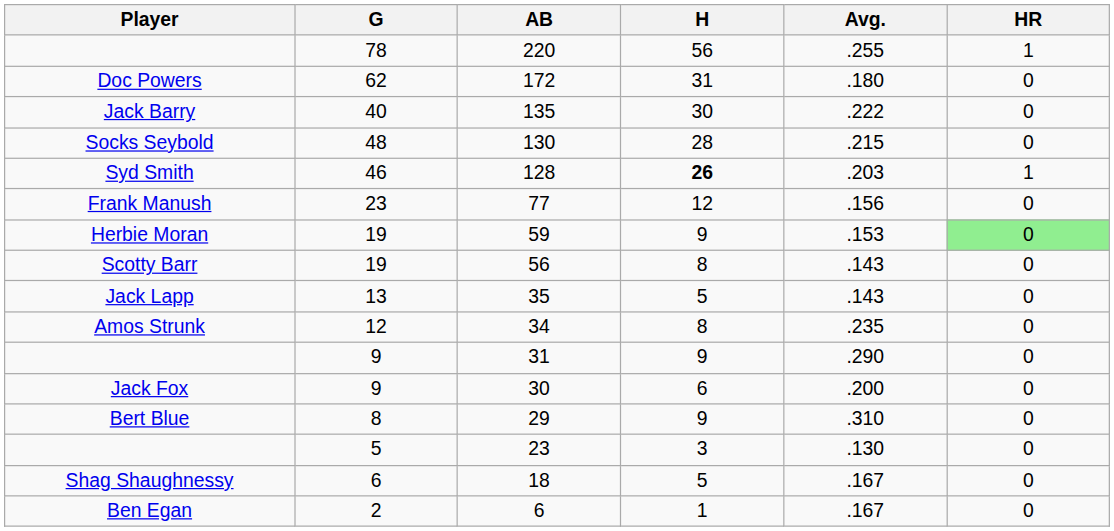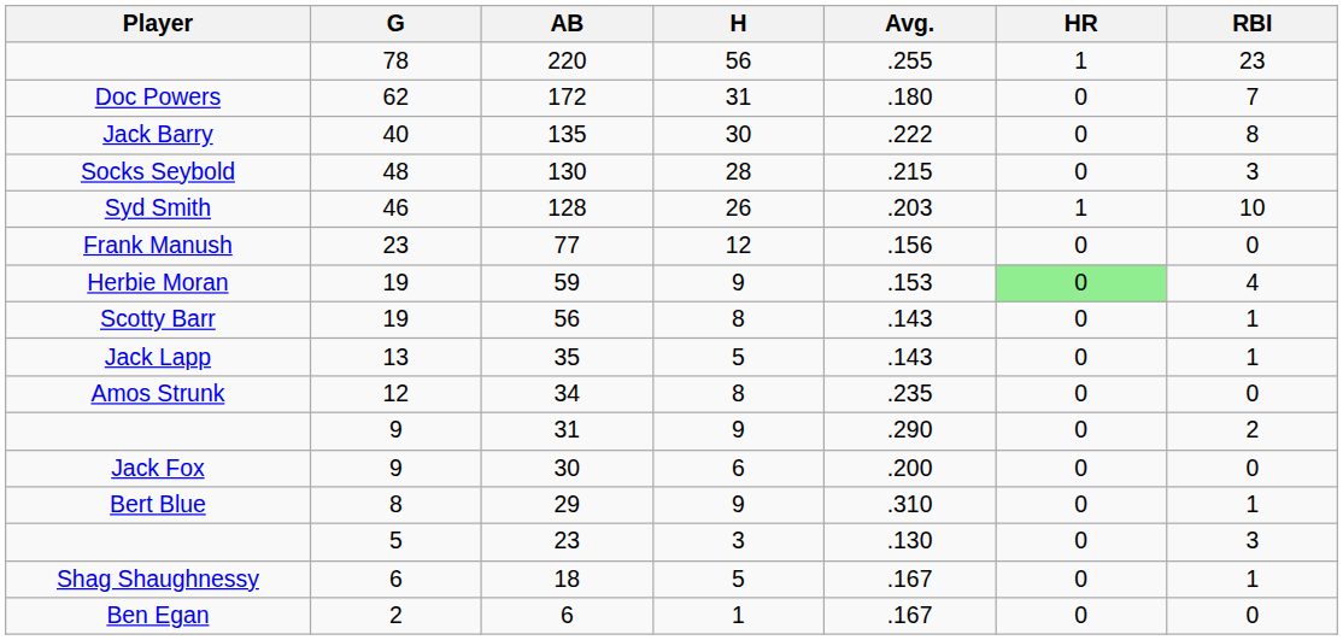 <table class="wikitable sortable">
 <tr>
 <th bgcolor="#DDDDFF" width="16%">Player</th>
 <th bgcolor="#DDDDFF" width="9%">G</th>
 <th bgcolor="#DDDDFF" width="9%">AB</th>
 <th bgcolor="#DDDDFF" width="9%">H</th>
 <th bgcolor="#DDDDFF" width="9%">Avg.</th>
 <th bgcolor="#DDDDFF" width="9%">HR</th>
+<th bgcolor="#DDDDFF" width="9%">RBI</th>
 </tr>
 <tr align="center">
 <td></td>
 <td>78</td>
 <td>220</td>
 <td>56</td>
 <td>.255</td>
 <td>1</td>
+<td>23</td>
 </tr>
 <tr align="center">
 <td><a href='#'>Doc Powers</a></td>
 <td>62</td>
 <td>172</td>
 <td>31</td>
 <td>.180</td>
 <td>0</td>
+<td>7</td>
 </tr>
 <tr align="center">
 <td><a href='#'>Jack Barry</a></td>
 <td>40</td>
 <td>135</td>
 <td>30</td>
 <td>.222</td>
 <td>0</td>
+<td>8</td>
 </tr>
 <tr align="center">
 <td><a href='#'>Socks Seybold</a></td>
 <td>48</td>
 <td>130</td>
 <td>28</td>
 <td>.215</td>
 <td>0</td>
+<td>3</td>
 </tr>
 <tr align="center">
 <td><a href='#'>Syd Smith</a></td>
 <td>46</td>
 <td>128</td>
-<td><strong>26</strong></td>
+<td>26</td>
 <td>.203</td>
 <td>1</td>
+<td>10</td>
 </tr>
 <tr align="center">
 <td><a href='#'>Frank Manush</a></td>
 <td>23</td>
 <td>77</td>
 <td>12</td>
 <td>.156</td>
+<td>0</td>
 <td>0</td>
 </tr>
 <tr align="center">
 <td><a href='#'>Herbie Moran</a></td>
 <td>19</td>
 <td>59</td>
 <td>9</td>
 <td>.153</td>
 <td style="background: lightgreen;">0</td>
+<td>4</td>
 </tr>
 <tr align="center">
 <td><a href='#'>Scotty Barr</a></td>
 <td>19</td>
 <td>56</td>
 <td>8</td>
 <td>.143</td>
 <td>0</td>
+<td>1</td>
 </tr>
 <tr align="center">
 <td><a href='#'>Jack Lapp</a></td>
 <td>13</td>
 <td>35</td>
 <td>5</td>
 <td>.143</td>
 <td>0</td>
+<td>1</td>
 </tr>
 <tr align="center">
 <td><a href='#'>Amos Strunk</a></td>
 <td>12</td>
 <td>34</td>
 <td>8</td>
 <td>.235</td>
+<td>0</td>
 <td>0</td>
 </tr>
 <tr align="center">
 <td></td>
 <td>9</td>
 <td>31</td>
 <td>9</td>
 <td>.290</td>
 <td>0</td>
+<td>2</td>
 </tr>
 <tr align="center">
 <td><a href='#'>Jack Fox</a></td>
 <td>9</td>
 <td>30</td>
 <td>6</td>
 <td>.200</td>
+<td>0</td>
 <td>0</td>
 </tr>
 <tr align="center">
 <td><a href='#'>Bert Blue</a></td>
 <td>8</td>
 <td>29</td>
 <td>9</td>
 <td>.310</td>
 <td>0</td>
+<td>1</td>
 </tr>
 <tr align="center">
 <td></td>
 <td>5</td>
 <td>23</td>
 <td>3</td>
 <td>.130</td>
 <td>0</td>
+<td>3</td>
 </tr>
 <tr align="center">
 <td><a href='#'>Shag Shaughnessy</a></td>
 <td>6</td>
 <td>18</td>
 <td>5</td>
 <td>.167</td>
 <td>0</td>
+<td>1</td>
 </tr>
 <tr align="center">
 <td><a href='#'>Ben Egan</a></td>
 <td>2</td>
 <td>6</td>
 <td>1</td>
 <td>.167</td>
 <td>0</td>
+<td>0</td>
 </tr>
 </table>
